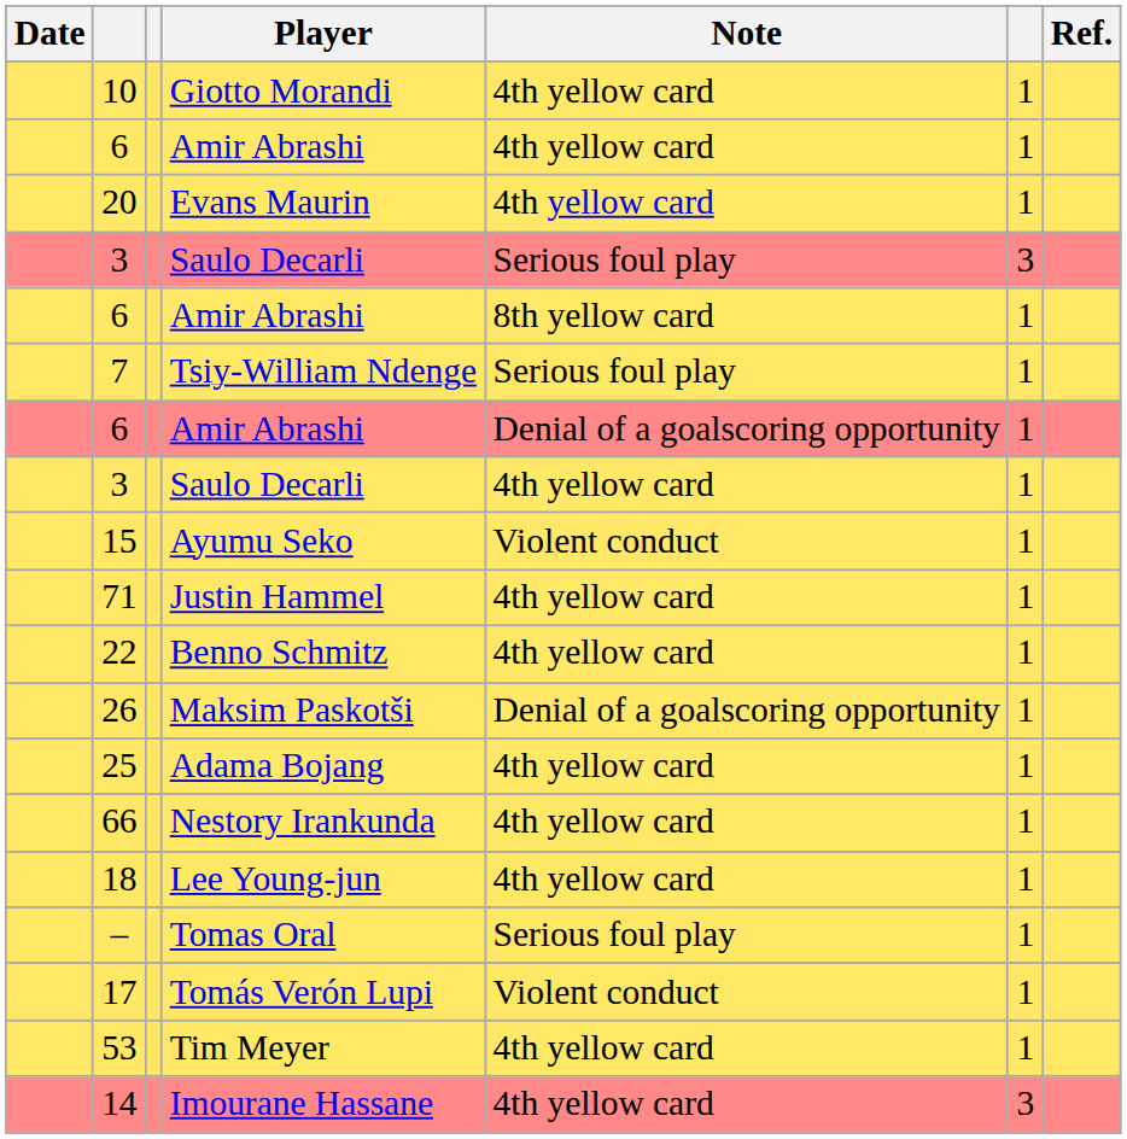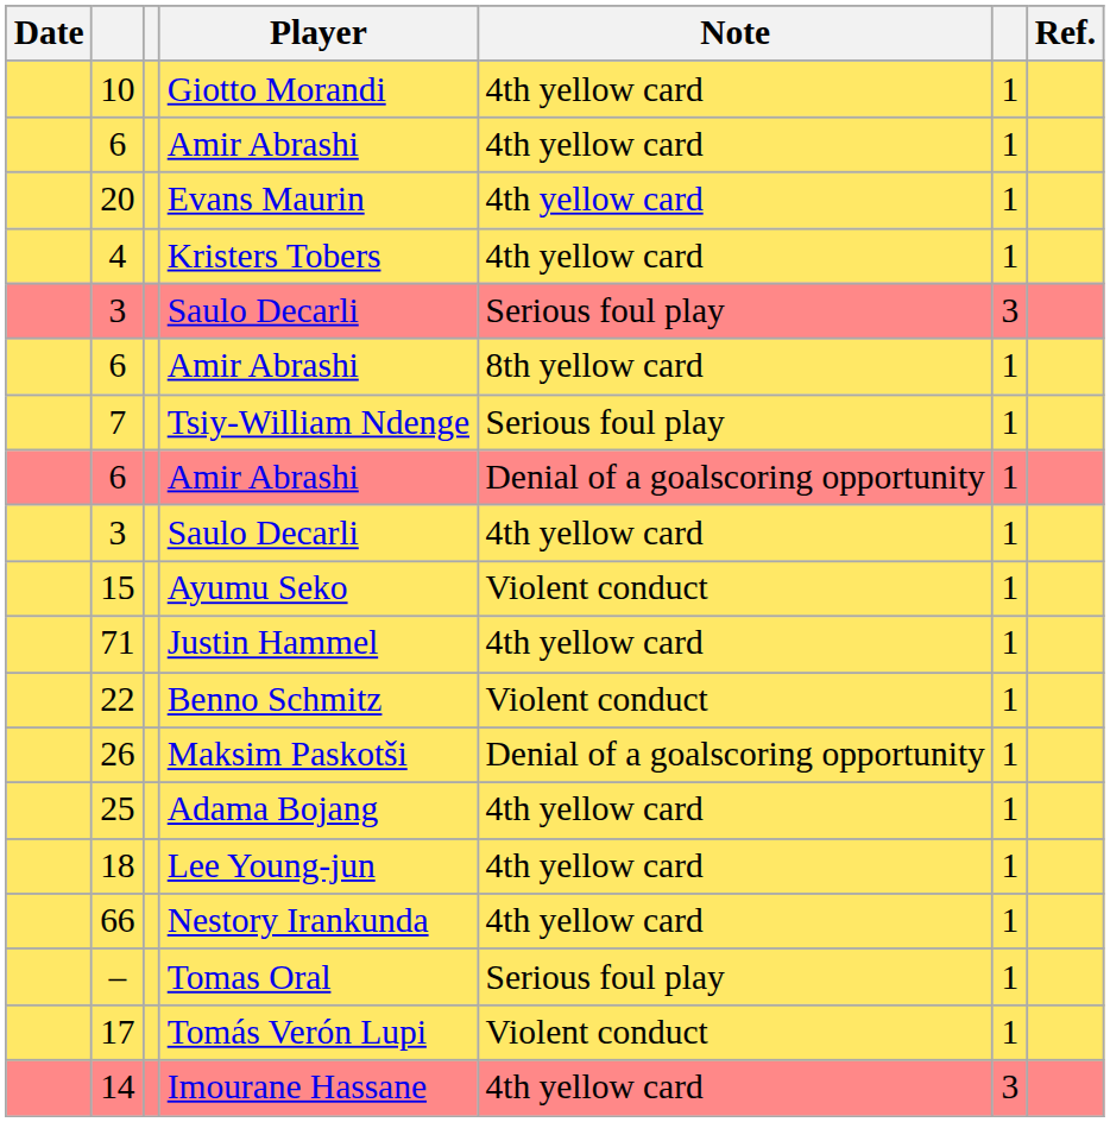 <table class="wikitable plainrowheaders sortable">
 <tr>
 <th scope=col>Date</th>
 <th></th>
 <th></th>
 <th scope=col>Player</th>
 <th>Note</th>
 <th scope=col></th>
 <th scope=col>Ref.</th>
 </tr>
 <tr style="background:#FFE866";>
 <td></td>
 <td style="text-align:center">10</td>
 <td style="text-align:center"></td>
 <td> <a href='#'>Giotto Morandi</a></td>
 <td>4th yellow card</td>
 <td>1</td>
 <td></td>
 </tr>
 <tr style="background:#FFE866";>
 <td></td>
 <td style="text-align:center">6</td>
 <td style="text-align:center"></td>
 <td> <a href='#'>Amir Abrashi</a></td>
 <td>4th yellow card</td>
 <td>1</td>
 <td></td>
 </tr>
 <tr style="background:#FFE866";>
 <td></td>
 <td style="text-align:center">20</td>
 <td style="text-align:center"></td>
 <td> <a href='#'>Evans Maurin</a></td>
 <td>4th <a href='#'>yellow card</a></td>
+<td>1</td>
+<td></td>
+</tr>
+<tr style="background:#FFE866";>
+<td></td>
+<td style="text-align:center">4</td>
+<td style="text-align:center"></td>
+<td> <a href='#'>Kristers Tobers</a></td>
+<td>4th yellow card</td>
 <td>1</td>
 <td></td>
 </tr>
 <tr style="background:#FF8888";>
 <td></td>
 <td style="text-align:center">3</td>
 <td style="text-align:center"></td>
 <td> <a href='#'>Saulo Decarli</a></td>
 <td>Serious foul play</td>
 <td>3</td>
 <td></td>
 </tr>
 <tr style="background:#FFE866";>
 <td></td>
 <td style="text-align:center">6</td>
 <td style="text-align:center"></td>
 <td> <a href='#'>Amir Abrashi</a></td>
 <td>8th yellow card</td>
 <td>1</td>
 <td></td>
 </tr>
 <tr style="background:#FFE866";>
 <td></td>
 <td style="text-align:center">7</td>
 <td style="text-align:center"></td>
 <td> <a href='#'>Tsiy-William Ndenge</a></td>
 <td>Serious foul play</td>
 <td>1</td>
 <td></td>
 </tr>
 <tr style="background:#FF8888";>
 <td></td>
 <td style="text-align:center">6</td>
 <td style="text-align:center"></td>
 <td> <a href='#'>Amir Abrashi</a></td>
 <td>Denial of a goalscoring opportunity</td>
 <td>1</td>
 <td></td>
 </tr>
 <tr style="background:#FFE866";>
 <td></td>
 <td style="text-align:center">3</td>
 <td style="text-align:center"></td>
 <td> <a href='#'>Saulo Decarli</a></td>
 <td>4th yellow card</td>
 <td>1</td>
 <td></td>
 </tr>
 <tr style="background:#FFE866";>
 <td></td>
 <td style="text-align:center">15</td>
 <td style="text-align:center"></td>
 <td> <a href='#'>Ayumu Seko</a></td>
 <td>Violent conduct</td>
 <td>1</td>
 <td></td>
 </tr>
 <tr style="background:#FFE866";>
 <td></td>
 <td style="text-align:center">71</td>
 <td style="text-align:center"></td>
 <td> <a href='#'>Justin Hammel</a></td>
 <td>4th yellow card</td>
 <td>1</td>
 <td></td>
 </tr>
 <tr style="background:#FFE866";>
 <td></td>
 <td style="text-align:center">22</td>
 <td style="text-align:center"></td>
 <td> <a href='#'>Benno Schmitz</a></td>
-<td>4th yellow card</td>
+<td>Violent conduct</td>
 <td>1</td>
 <td></td>
 </tr>
 <tr style="background:#FFE866";>
 <td></td>
 <td style="text-align:center">26</td>
 <td style="text-align:center"></td>
 <td> <a href='#'>Maksim Paskotši</a></td>
 <td>Denial of a goalscoring opportunity</td>
 <td>1</td>
 <td></td>
 </tr>
 <tr style="background:#FFE866";>
 <td></td>
 <td style="text-align:center">25</td>
 <td style="text-align:center"></td>
 <td> <a href='#'>Adama Bojang</a></td>
 <td>4th yellow card</td>
 <td>1</td>
 <td></td>
 </tr>
 <tr style="background:#FFE866";>
 <td></td>
-<td style="text-align:center">66</td>
+<td style="text-align:center">18</td>
 <td style="text-align:center"></td>
-<td> <a href='#'>Nestory Irankunda</a></td>
+<td> <a href='#'>Lee Young-jun</a></td>
 <td>4th yellow card</td>
 <td>1</td>
 <td></td>
 </tr>
 <tr style="background:#FFE866";>
 <td></td>
-<td style="text-align:center">18</td>
+<td style="text-align:center">66</td>
 <td style="text-align:center"></td>
-<td> <a href='#'>Lee Young-jun</a></td>
+<td> <a href='#'>Nestory Irankunda</a></td>
 <td>4th yellow card</td>
 <td>1</td>
 <td></td>
 </tr>
 <tr style="background:#FFE866";>
 <td></td>
 <td style="text-align:center">–</td>
 <td style="text-align:center"></td>
 <td> <a href='#'>Tomas Oral</a></td>
 <td>Serious foul play</td>
 <td>1</td>
 <td></td>
 </tr>
 <tr style="background:#FFE866";>
 <td></td>
 <td style="text-align:center">17</td>
 <td style="text-align:center"></td>
 <td> <a href='#'>Tomás Verón Lupi</a></td>
 <td>Violent conduct</td>
 <td>1</td>
 <td></td>
 </tr>
-<tr style="background:#FFE866";>
-<td></td>
-<td style="text-align:center">53</td>
-<td style="text-align:center"></td>
-<td> Tim Meyer</td>
-<td>4th yellow card</td>
-<td>1</td>
-<td></td>
-</tr>
 <tr style="background:#FF8888";>
 <td></td>
 <td style="text-align:center">14</td>
 <td style="text-align:center"></td>
 <td> <a href='#'>Imourane Hassane</a></td>
 <td>4th yellow card</td>
 <td>3</td>
 <td></td>
 </tr>
 <tr>
 </tr>
 </table>
